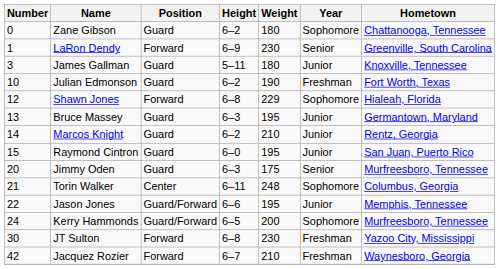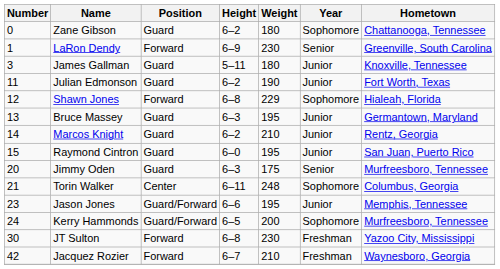 <table class="wikitable" style="font-size: 95%;">
 <tr>
 <th>Number</th>
 <th>Name</th>
 <th>Position</th>
 <th>Height</th>
 <th>Weight</th>
 <th>Year</th>
 <th>Hometown</th>
 </tr>
 <tr>
 <td>0</td>
 <td>Zane Gibson</td>
 <td>Guard</td>
 <td>6–2</td>
 <td>180</td>
 <td>Sophomore</td>
 <td><a href='#'>Chattanooga, Tennessee</a></td>
 </tr>
 <tr>
 <td>1</td>
 <td><a href='#'>LaRon Dendy</a></td>
 <td>Forward</td>
 <td>6–9</td>
 <td>230</td>
 <td>Senior</td>
 <td><a href='#'>Greenville, South Carolina</a></td>
 </tr>
 <tr>
 <td>3</td>
 <td>James Gallman</td>
 <td>Guard</td>
 <td>5–11</td>
 <td>180</td>
 <td>Junior</td>
 <td><a href='#'>Knoxville, Tennessee</a></td>
 </tr>
 <tr>
-<td>10</td>
+<td>11</td>
 <td>Julian Edmonson</td>
 <td>Guard</td>
 <td>6–2</td>
 <td>190</td>
-<td>Freshman</td>
+<td>Junior</td>
 <td><a href='#'>Fort Worth, Texas</a></td>
 </tr>
 <tr>
 <td>12</td>
 <td><a href='#'>Shawn Jones</a></td>
 <td>Forward</td>
 <td>6–8</td>
 <td>229</td>
 <td>Sophomore</td>
 <td><a href='#'>Hialeah, Florida</a></td>
 </tr>
 <tr>
 <td>13</td>
 <td>Bruce Massey</td>
 <td>Guard</td>
 <td>6–3</td>
 <td>195</td>
 <td>Junior</td>
 <td><a href='#'>Germantown, Maryland</a></td>
 </tr>
 <tr>
 <td>14</td>
 <td><a href='#'>Marcos Knight</a></td>
 <td>Guard</td>
 <td>6–2</td>
 <td>210</td>
 <td>Junior</td>
 <td><a href='#'>Rentz, Georgia</a></td>
 </tr>
 <tr>
 <td>15</td>
 <td>Raymond Cintron</td>
 <td>Guard</td>
 <td>6–0</td>
 <td>195</td>
 <td>Junior</td>
 <td><a href='#'>San Juan, Puerto Rico</a></td>
 </tr>
 <tr>
 <td>20</td>
 <td>Jimmy Oden</td>
 <td>Guard</td>
 <td>6–3</td>
 <td>175</td>
 <td>Senior</td>
 <td><a href='#'>Murfreesboro, Tennessee</a></td>
 </tr>
 <tr>
 <td>21</td>
 <td>Torin Walker</td>
 <td>Center</td>
 <td>6–11</td>
 <td>248</td>
 <td>Sophomore</td>
 <td><a href='#'>Columbus, Georgia</a></td>
 </tr>
 <tr>
-<td>22</td>
+<td>23</td>
 <td>Jason Jones</td>
 <td>Guard/Forward</td>
 <td>6–6</td>
 <td>195</td>
 <td>Junior</td>
 <td><a href='#'>Memphis, Tennessee</a></td>
 </tr>
 <tr>
 <td>24</td>
 <td>Kerry Hammonds</td>
 <td>Guard/Forward</td>
 <td>6–5</td>
 <td>200</td>
 <td>Sophomore</td>
 <td><a href='#'>Murfreesboro, Tennessee</a></td>
 </tr>
 <tr>
 <td>30</td>
 <td>JT Sulton</td>
 <td>Forward</td>
 <td>6–8</td>
 <td>230</td>
 <td>Freshman</td>
 <td><a href='#'>Yazoo City, Mississippi</a></td>
 </tr>
 <tr>
 <td>42</td>
 <td>Jacquez Rozier</td>
 <td>Forward</td>
 <td>6–7</td>
 <td>210</td>
 <td>Freshman</td>
 <td><a href='#'>Waynesboro, Georgia</a></td>
 </tr>
 <tr>
 </tr>
 </table>
